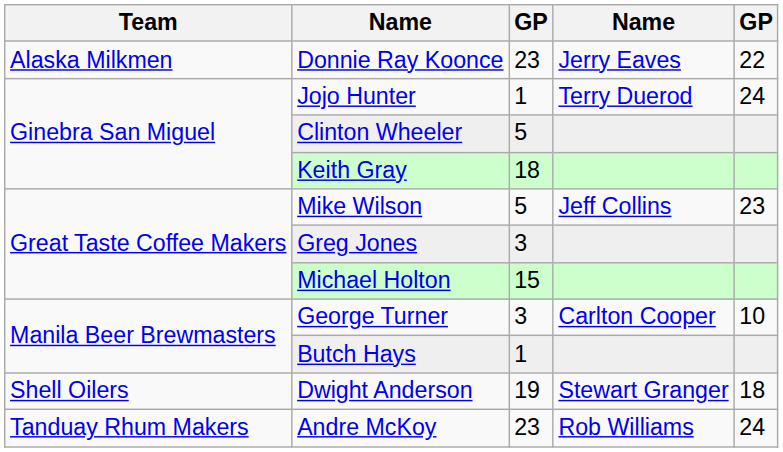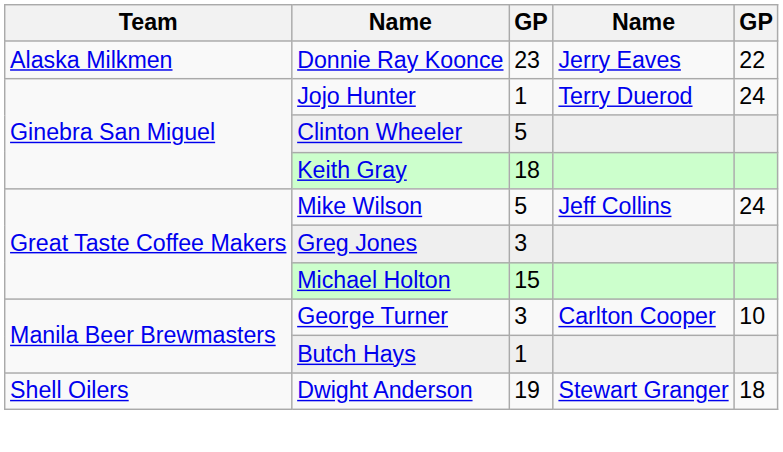 <table class="wikitable">
 <tr>
 <th>Team</th>
 <th>Name</th>
 <th>GP</th>
 <th>Name</th>
 <th>GP</th>
 </tr>
 <tr>
 <td><a href='#'>Alaska Milkmen</a></td>
 <td><a href='#'>Donnie Ray Koonce</a></td>
 <td>23</td>
 <td><a href='#'>Jerry Eaves</a></td>
 <td>22</td>
 </tr>
 <tr>
 <td rowspan=3><a href='#'>Ginebra San Miguel</a></td>
 <td><a href='#'>Jojo Hunter</a></td>
 <td>1</td>
 <td><a href='#'>Terry Duerod</a></td>
 <td>24</td>
 </tr>
 <tr style="background:#efefef;">
 <td><a href='#'>Clinton Wheeler</a></td>
 <td>5</td>
 <td></td>
 <td></td>
 </tr>
 <tr style="background:#cfc;">
 <td><a href='#'>Keith Gray</a></td>
 <td>18</td>
 <td></td>
 <td></td>
 </tr>
 <tr>
 <td rowspan=3><a href='#'>Great Taste Coffee Makers</a></td>
 <td><a href='#'>Mike Wilson</a></td>
 <td>5</td>
 <td><a href='#'>Jeff Collins</a></td>
-<td>23</td>
+<td>24</td>
 </tr>
 <tr style="background:#efefef;">
 <td><a href='#'>Greg Jones</a></td>
 <td>3</td>
 <td></td>
 <td></td>
 </tr>
 <tr style="background:#cfc;">
 <td><a href='#'>Michael Holton</a></td>
 <td>15</td>
 <td></td>
 <td></td>
 </tr>
 <tr>
 <td rowspan=2><a href='#'>Manila Beer Brewmasters</a></td>
 <td><a href='#'>George Turner</a></td>
 <td>3</td>
 <td><a href='#'>Carlton Cooper</a></td>
 <td>10</td>
 </tr>
 <tr style="background:#efefef;">
 <td><a href='#'>Butch Hays</a></td>
 <td>1</td>
 <td></td>
 <td></td>
 </tr>
 <tr>
 <td><a href='#'>Shell Oilers</a></td>
 <td><a href='#'>Dwight Anderson</a></td>
 <td>19</td>
 <td><a href='#'>Stewart Granger</a></td>
 <td>18</td>
 </tr>
-<tr>
-<td><a href='#'>Tanduay Rhum Makers</a></td>
-<td><a href='#'>Andre McKoy</a></td>
-<td>23</td>
-<td><a href='#'>Rob Williams</a></td>
-<td>24</td>
-</tr>
 </table>
